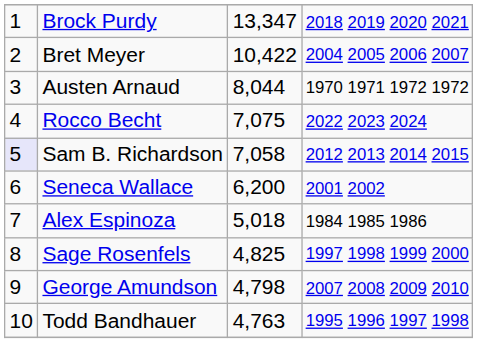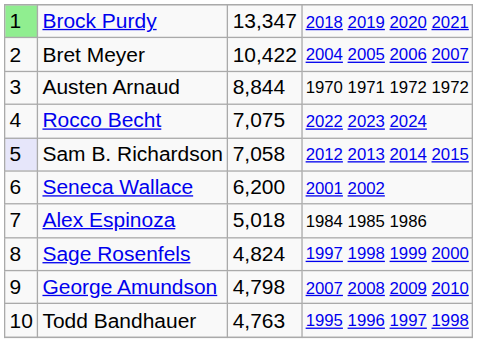 <table class="wikitable">
 <tr>
 </tr>
 <tr>
-<td>1</td>
+<td style="background: lightgreen;">1</td>
 <td><a href='#'>Brock Purdy</a></td>
 <td><abbr>13,347</abbr></td>
 <td style="font-size:80%;"><a href='#'>2018</a> <a href='#'>2019</a> <a href='#'>2020</a> <a href='#'>2021</a></td>
 </tr>
 <tr>
 <td>2</td>
 <td>Bret Meyer</td>
 <td><abbr>10,422</abbr></td>
 <td style="font-size:80%;"><a href='#'>2004</a> <a href='#'>2005</a> <a href='#'>2006</a> <a href='#'>2007</a></td>
 </tr>
 <tr>
 <td>3</td>
 <td>Austen Arnaud</td>
-<td><abbr>8,044</abbr></td>
+<td><abbr>8,844</abbr></td>
 <td style="font-size:80%;">1970 1971 1972 1972</td>
 </tr>
 <tr>
 <td>4</td>
 <td><a href='#'>Rocco Becht</a></td>
 <td><abbr>7,075</abbr></td>
 <td style="font-size:80%;"><a href='#'>2022</a> <a href='#'>2023</a> <a href='#'>2024</a></td>
 </tr>
 <tr>
 <td style="background: lavender;">5</td>
 <td>Sam B. Richardson</td>
 <td><abbr>7,058</abbr></td>
 <td style="font-size:80%;"><a href='#'>2012</a> <a href='#'>2013</a> <a href='#'>2014</a> <a href='#'>2015</a></td>
 </tr>
 <tr>
 <td>6</td>
 <td><a href='#'>Seneca Wallace</a></td>
 <td><abbr>6,200</abbr></td>
 <td style="font-size:80%;"><a href='#'>2001</a> <a href='#'>2002</a></td>
 </tr>
 <tr>
 <td>7</td>
 <td><a href='#'>Alex Espinoza</a></td>
 <td><abbr>5,018</abbr></td>
 <td style="font-size:80%;">1984 1985 1986</td>
 </tr>
 <tr>
 <td>8</td>
 <td><a href='#'>Sage Rosenfels</a></td>
-<td><abbr>4,825</abbr></td>
+<td><abbr>4,824</abbr></td>
 <td style="font-size:80%;"><a href='#'>1997</a> <a href='#'>1998</a> <a href='#'>1999</a> <a href='#'>2000</a></td>
 </tr>
 <tr>
 <td>9</td>
 <td><a href='#'>George Amundson</a></td>
 <td><abbr>4,798</abbr></td>
 <td style="font-size:80%;"><a href='#'>2007</a> <a href='#'>2008</a> <a href='#'>2009</a> <a href='#'>2010</a></td>
 </tr>
 <tr>
 <td>10</td>
 <td>Todd Bandhauer</td>
 <td><abbr>4,763</abbr></td>
 <td style="font-size:80%;"><a href='#'>1995</a> <a href='#'>1996</a> <a href='#'>1997</a> <a href='#'>1998</a></td>
 </tr>
 <tr>
 </tr>
 </table>
